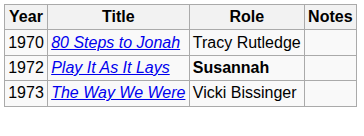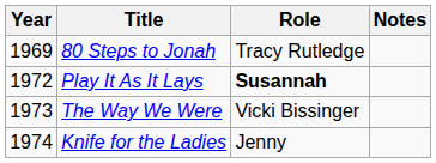 <table class="wikitable">
 <tr>
 <th>Year</th>
 <th>Title</th>
 <th>Role</th>
 <th>Notes</th>
 </tr>
 <tr>
-<td>1970</td>
+<td>1969</td>
 <td><em><a href='#'>80 Steps to Jonah</a></em></td>
 <td>Tracy Rutledge</td>
 <td></td>
 </tr>
 <tr>
 <td>1972</td>
 <td><em><a href='#'>Play It As It Lays</a></em></td>
 <td><strong>Susannah</strong></td>
 <td></td>
 </tr>
 <tr>
 <td>1973</td>
 <td><em><a href='#'>The Way We Were</a></em></td>
 <td>Vicki Bissinger</td>
 <td></td>
 </tr>
+<tr>
+<td>1974</td>
+<td><em><a href='#'>Knife for the Ladies</a></em></td>
+<td>Jenny</td>
+<td></td>
+</tr>
 </table>
